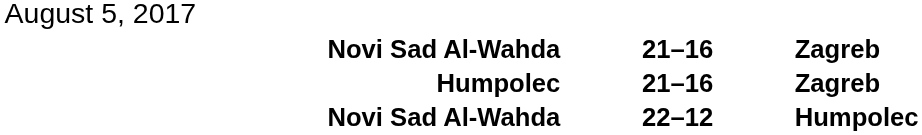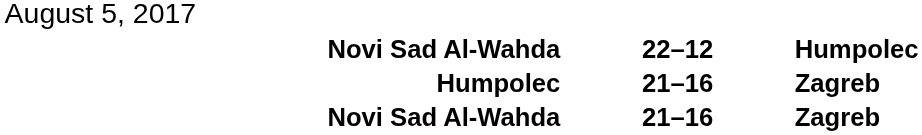 <table style="width:100%;" cellspacing="1">
 <tr>
 <th width=25%></th>
 <th width=2%></th>
 <th width=6%></th>
 <th width=2%></th>
 <th width=25%></th>
 </tr>
 <tr>
 <td>August 5, 2017</td>
 </tr>
 <tr style=font-size:90%>
 <td align=right><strong>Novi Sad Al-Wahda </strong></td>
 <td></td>
-<td align=center><strong>21–16</strong></td>
+<td align=center><strong>22–12</strong></td>
 <td></td>
-<td><strong> Zagreb</strong></td>
+<td><strong> Humpolec</strong></td>
 <td></td>
 </tr>
 <tr style=font-size:90%>
 <td align=right><strong>Humpolec </strong></td>
 <td></td>
 <td align=center><strong>21–16</strong></td>
 <td></td>
 <td><strong> Zagreb</strong></td>
 <td></td>
 </tr>
 <tr style=font-size:90%>
 <td align=right><strong>Novi Sad Al-Wahda </strong></td>
 <td></td>
-<td align=center><strong>22–12</strong></td>
+<td align=center><strong>21–16</strong></td>
 <td></td>
-<td><strong> Humpolec</strong></td>
+<td><strong> Zagreb</strong></td>
 <td></td>
 </tr>
 </table>
